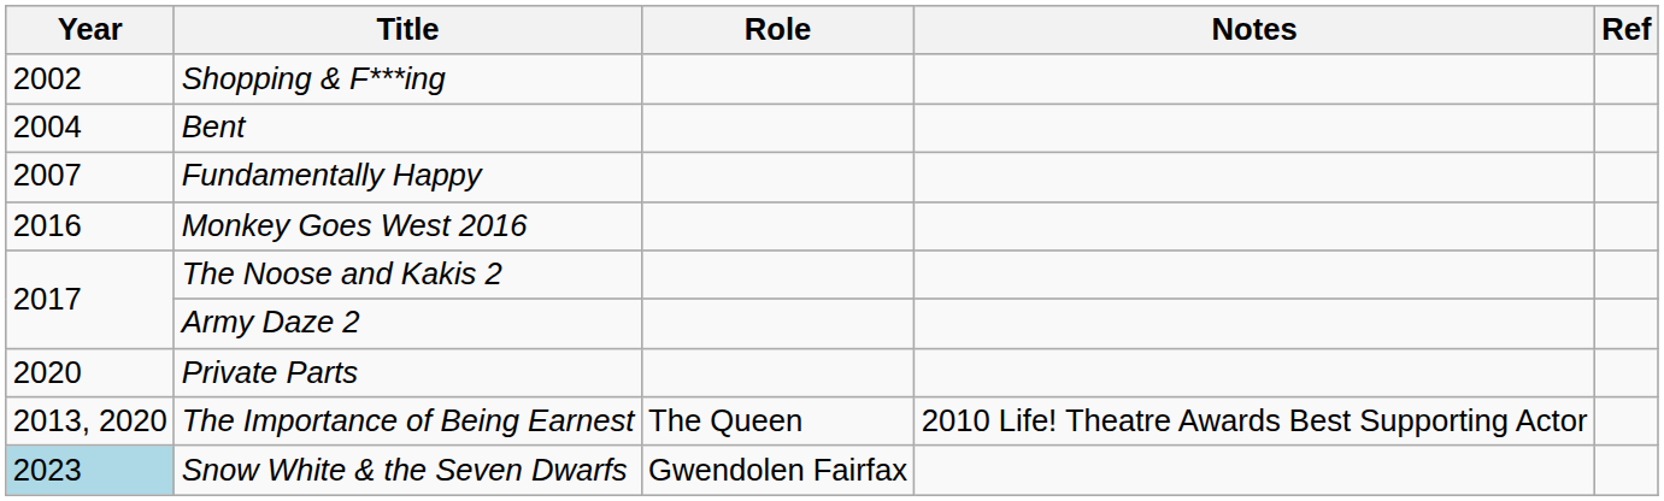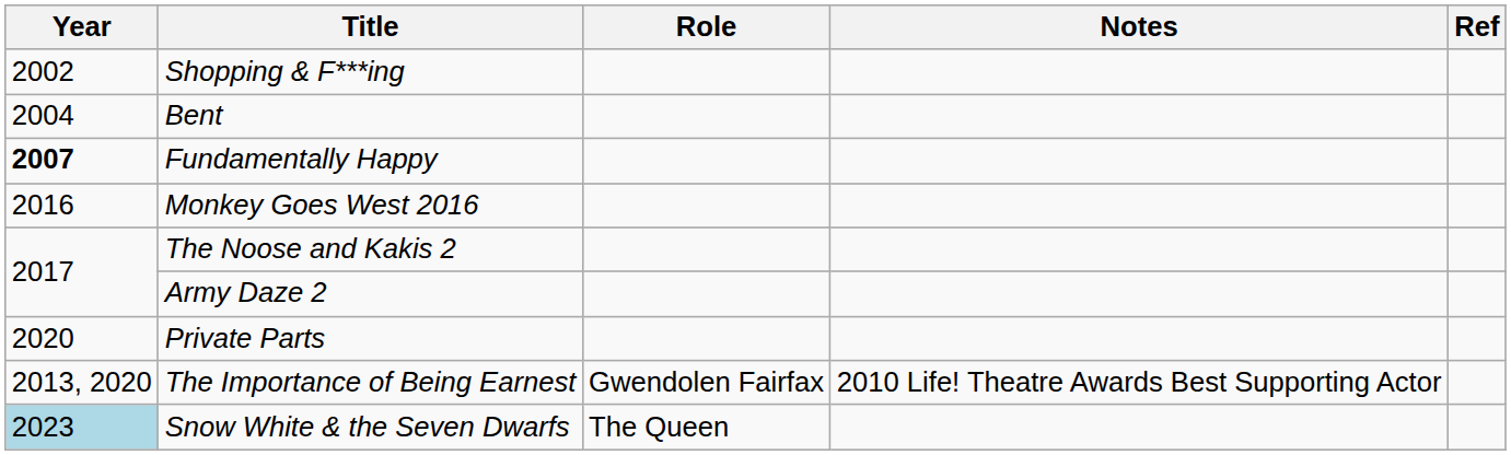 <table class="wikitable sortable">
 <tr>
 <th>Year</th>
 <th>Title</th>
 <th>Role</th>
 <th class="unsortable">Notes</th>
 <th class="unsortable">Ref</th>
 </tr>
 <tr>
 <td>2002</td>
 <td><em>Shopping & F***ing</em></td>
 <td></td>
 <td></td>
 <td></td>
 </tr>
 <tr>
 <td>2004</td>
 <td><em>Bent</em></td>
 <td></td>
 <td></td>
 <td></td>
 </tr>
 <tr>
-<td>2007</td>
+<td><strong>2007</strong></td>
 <td><em>Fundamentally Happy</em></td>
 <td></td>
 <td></td>
 <td></td>
 </tr>
 <tr>
 <td>2016</td>
 <td><em>Monkey Goes West 2016</em></td>
 <td></td>
 <td></td>
 <td></td>
 </tr>
 <tr>
 <td rowspan=2>2017</td>
 <td><em>The Noose and Kakis 2</em></td>
 <td></td>
 <td></td>
 <td></td>
 </tr>
 <tr>
 <td><em>Army Daze 2</em></td>
 <td></td>
 <td></td>
 <td></td>
 </tr>
 <tr>
 <td>2020</td>
 <td><em>Private Parts</em></td>
 <td></td>
 <td></td>
 <td></td>
 </tr>
 <tr>
 <td>2013, 2020</td>
 <td><em>The Importance of Being Earnest</em></td>
-<td>The Queen</td>
+<td>Gwendolen Fairfax</td>
 <td>2010 Life! Theatre Awards Best Supporting Actor</td>
 <td></td>
 </tr>
 <tr>
 <td style="background: lightblue;">2023</td>
 <td><em>Snow White & the Seven Dwarfs</em></td>
-<td>Gwendolen Fairfax</td>
+<td>The Queen</td>
 <td></td>
 <td></td>
 </tr>
 </table>
